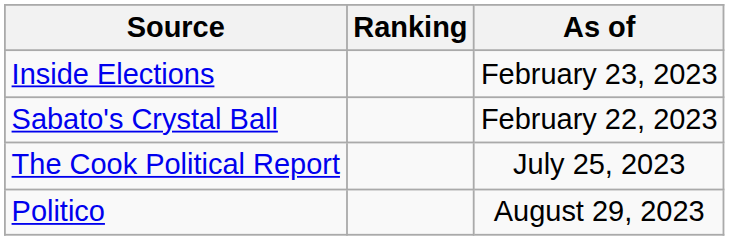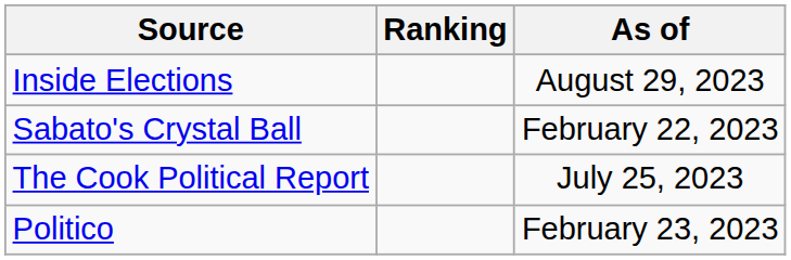 <table class="wikitable" style="text-align:center">
 <tr>
 <th>Source</th>
 <th>Ranking</th>
 <th>As of</th>
 </tr>
 <tr>
 <td align=left><a href='#'>Inside Elections</a></td>
 <td></td>
-<td>February 23, 2023</td>
+<td>August 29, 2023</td>
 </tr>
 <tr>
 <td align=left><a href='#'>Sabato's Crystal Ball</a></td>
 <td></td>
 <td>February 22, 2023</td>
 </tr>
 <tr>
 <td align=left><a href='#'>The Cook Political Report</a></td>
 <td></td>
 <td>July 25, 2023</td>
 </tr>
 <tr>
 <td align=left><a href='#'>Politico</a></td>
 <td></td>
-<td>August 29, 2023</td>
+<td>February 23, 2023</td>
 </tr>
 </table>
